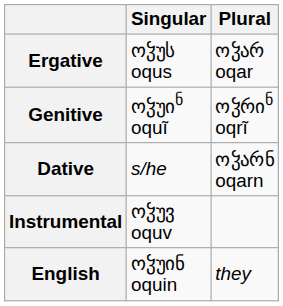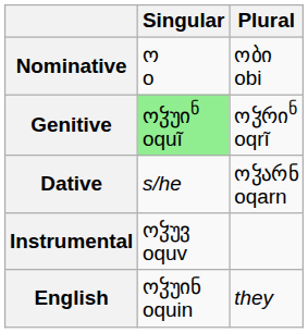 <table class="wikitable">
 <tr>
 <th></th>
 <th>Singular</th>
 <th>Plural</th>
 </tr>
 <tr>
-<th><strong>Ergative</strong></th>
-<td>ოჴუს<br>oqus</td>
-<td>ოჴარ<br>oqar</td>
+<th><strong>Nominative</strong></th>
+<td>ო<br>o</td>
+<td>ობი<br>obi</td>
 </tr>
 <tr>
 <th><strong>Genitive</strong></th>
-<td>ოჴუი<sup>ნ</sup><br>oquĩ</td>
+<td style="background: lightgreen;">ოჴუი<sup>ნ</sup><br>oquĩ</td>
 <td>ოჴრი<sup>ნ</sup><br>oqrĩ</td>
 </tr>
 <tr>
 <th><strong>Dative</strong></th>
 <td><em>s/he</em></td>
 <td>ოჴარნ<br>oqarn</td>
 </tr>
 <tr>
 <th><strong>Instrumental</strong></th>
 <td>ოჴუვ<br>oquv</td>
 <td></td>
 </tr>
 <tr>
 <th><strong>English</strong></th>
 <td>ოჴუინ<br>oquin</td>
 <td><em>they</em></td>
 </tr>
 </table>
